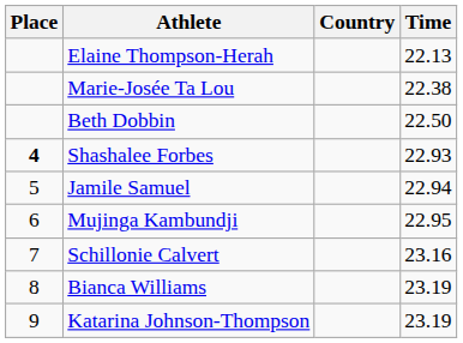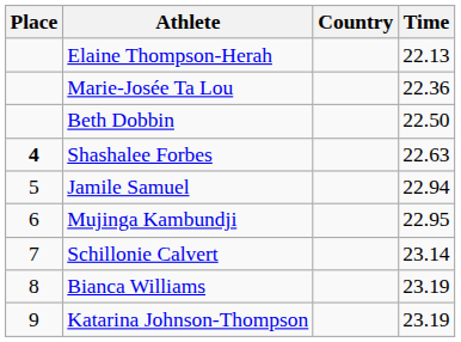 <table class="wikitable">
 <tr>
 <th>Place</th>
 <th>Athlete</th>
 <th>Country</th>
 <th>Time</th>
 </tr>
 <tr>
 <td align=center></td>
 <td><a href='#'>Elaine Thompson-Herah</a></td>
 <td></td>
 <td>22.13</td>
 </tr>
 <tr>
 <td align=center></td>
 <td><a href='#'>Marie-Josée Ta Lou</a></td>
 <td></td>
-<td>22.38</td>
+<td>22.36</td>
 </tr>
 <tr>
 <td align=center></td>
 <td><a href='#'>Beth Dobbin</a></td>
 <td></td>
 <td>22.50</td>
 </tr>
 <tr>
 <td align=center><strong>4</strong></td>
 <td><a href='#'>Shashalee Forbes</a></td>
 <td></td>
-<td>22.93</td>
+<td>22.63</td>
 </tr>
 <tr>
 <td align=center>5</td>
 <td><a href='#'>Jamile Samuel</a></td>
 <td></td>
 <td>22.94</td>
 </tr>
 <tr>
 <td align=center>6</td>
 <td><a href='#'>Mujinga Kambundji</a></td>
 <td></td>
 <td>22.95</td>
 </tr>
 <tr>
 <td align=center>7</td>
 <td><a href='#'>Schillonie Calvert</a></td>
 <td></td>
-<td>23.16</td>
+<td>23.14</td>
 </tr>
 <tr>
 <td align=center>8</td>
 <td><a href='#'>Bianca Williams</a></td>
 <td></td>
 <td>23.19</td>
 </tr>
 <tr>
 <td align=center>9</td>
 <td><a href='#'>Katarina Johnson-Thompson</a></td>
 <td></td>
 <td>23.19</td>
 </tr>
 </table>
